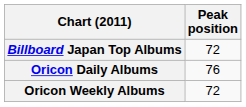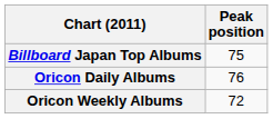 <table class="wikitable sortable plainrowheaders">
 <tr>
 <th scope="col">Chart (2011)</th>
 <th scope="col">Peak<br>position</th>
 </tr>
 <tr>
 <th scope="row"><em><a href='#'>Billboard</a></em> Japan Top Albums</th>
-<td align="center">72</td>
+<td align="center">75</td>
 </tr>
 <tr>
 <th scope="row"><a href='#'>Oricon</a> Daily Albums</th>
 <td align="center">76</td>
 </tr>
 <tr>
 <th scope="row">Oricon Weekly Albums</th>
 <td align="center">72</td>
 </tr>
 </table>
